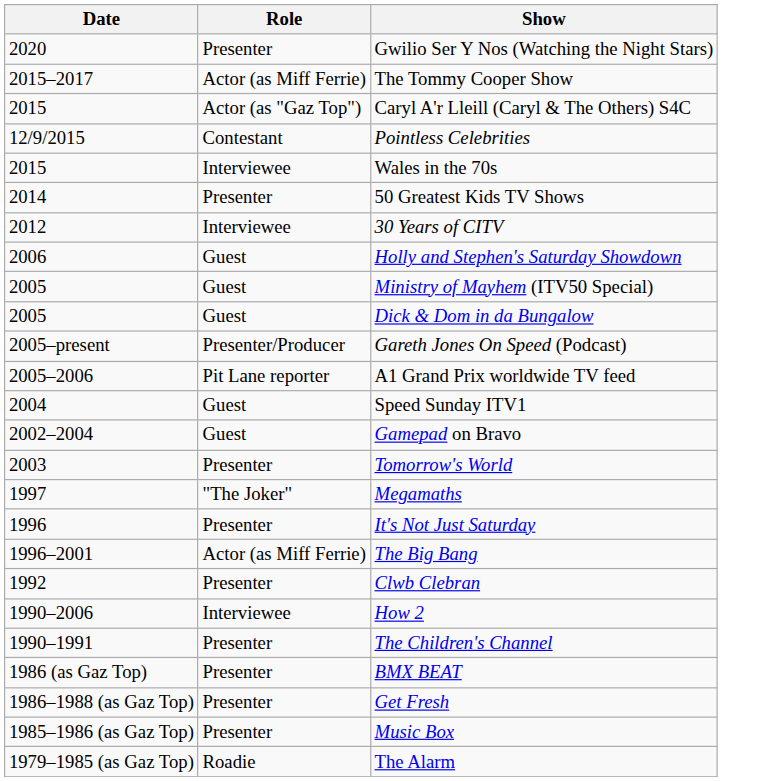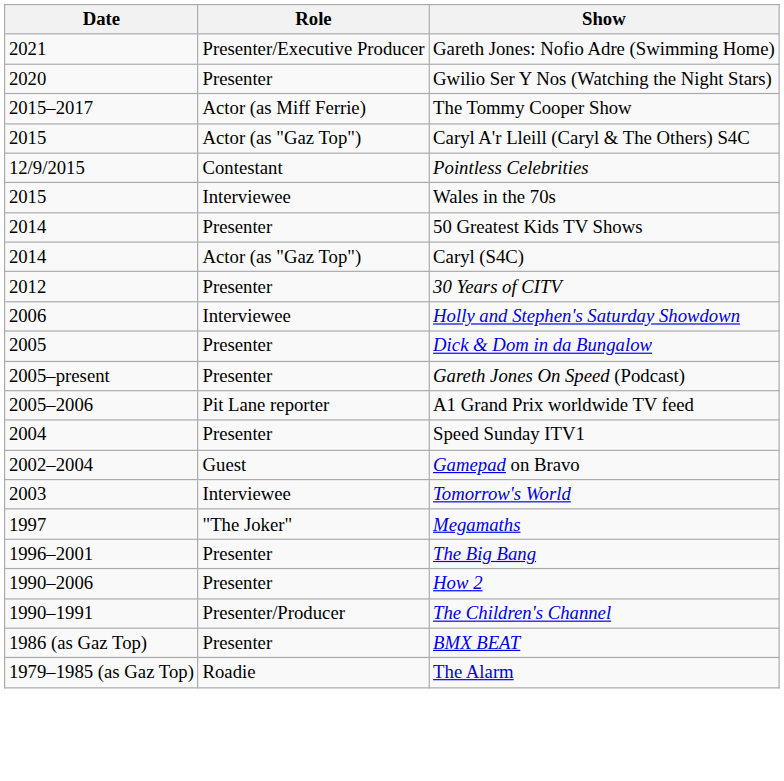 <table class="wikitable">
 <tr>
 <th>Date</th>
 <th>Role</th>
 <th>Show</th>
+</tr>
+<tr>
+<td>2021</td>
+<td>Presenter/Executive Producer</td>
+<td>Gareth Jones: Nofio Adre (Swimming Home)</td>
 </tr>
 <tr>
 <td>2020</td>
 <td>Presenter</td>
 <td>Gwilio Ser Y Nos (Watching the Night Stars)</td>
 </tr>
 <tr>
 <td>2015–2017</td>
 <td>Actor (as Miff Ferrie)</td>
 <td>The Tommy Cooper Show</td>
 </tr>
 <tr>
 <td>2015</td>
 <td>Actor (as "Gaz Top")</td>
 <td>Caryl A'r Lleill (Caryl & The Others) S4C</td>
 </tr>
 <tr>
 <td>12/9/2015</td>
 <td>Contestant</td>
 <td><em>Pointless Celebrities</em></td>
 </tr>
 <tr>
 <td>2015</td>
 <td>Interviewee</td>
 <td>Wales in the 70s</td>
 </tr>
 <tr>
 <td>2014</td>
 <td>Presenter</td>
 <td>50 Greatest Kids TV Shows</td>
 </tr>
 <tr>
+<td>2014</td>
+<td>Actor (as "Gaz Top")</td>
+<td>Caryl (S4C)</td>
+</tr>
+<tr>
 <td>2012</td>
-<td>Interviewee</td>
+<td>Presenter</td>
 <td><em>30 Years of CITV</em></td>
 </tr>
 <tr>
 <td>2006</td>
-<td>Guest</td>
+<td>Interviewee</td>
 <td><em><a href='#'>Holly and Stephen's Saturday Showdown</a></em></td>
 </tr>
 <tr>
 <td>2005</td>
-<td>Guest</td>
-<td><em><a href='#'>Ministry of Mayhem</a></em> (ITV50 Special)</td>
-</tr>
-<tr>
-<td>2005</td>
-<td>Guest</td>
+<td>Presenter</td>
 <td><em><a href='#'>Dick & Dom in da Bungalow</a></em></td>
 </tr>
 <tr>
 <td>2005–present</td>
-<td>Presenter/Producer</td>
+<td>Presenter</td>
 <td><em>Gareth Jones On Speed</em> (Podcast)</td>
 </tr>
 <tr>
 <td>2005–2006</td>
 <td>Pit Lane reporter</td>
 <td>A1 Grand Prix worldwide TV feed</td>
 </tr>
 <tr>
 <td>2004</td>
-<td>Guest</td>
+<td>Presenter</td>
 <td>Speed Sunday ITV1</td>
 </tr>
 <tr>
 <td>2002–2004</td>
 <td>Guest</td>
 <td><em><a href='#'>Gamepad</a></em> on Bravo</td>
 </tr>
 <tr>
 <td>2003</td>
-<td>Presenter</td>
+<td>Interviewee</td>
 <td><em><a href='#'>Tomorrow's World</a></em></td>
 </tr>
 <tr>
 <td>1997</td>
 <td>"The Joker"</td>
 <td><em><a href='#'>Megamaths</a></em></td>
 </tr>
 <tr>
-<td>1996</td>
+<td>1996–2001</td>
 <td>Presenter</td>
-<td><em><a href='#'>It's Not Just Saturday</a></em></td>
-</tr>
-<tr>
-<td>1996–2001</td>
-<td>Actor (as Miff Ferrie)</td>
 <td><em><a href='#'>The Big Bang</a></em></td>
 </tr>
 <tr>
-<td>1992</td>
+<td>1990–2006</td>
 <td>Presenter</td>
-<td><em><a href='#'>Clwb Clebran</a></em></td>
-</tr>
-<tr>
-<td>1990–2006</td>
-<td>Interviewee</td>
 <td><em><a href='#'>How 2</a></em></td>
 </tr>
 <tr>
 <td>1990–1991</td>
-<td>Presenter</td>
+<td>Presenter/Producer</td>
 <td><em><a href='#'>The Children's Channel</a></em></td>
 </tr>
 <tr>
 <td>1986 (as Gaz Top)</td>
 <td>Presenter</td>
 <td><em><a href='#'>BMX BEAT</a></em></td>
 </tr>
 <tr>
-<td>1986–1988 (as Gaz Top)</td>
-<td>Presenter</td>
-<td><em><a href='#'>Get Fresh</a></em></td>
-</tr>
-<tr>
-<td>1985–1986 (as Gaz Top)</td>
-<td>Presenter</td>
-<td><em><a href='#'>Music Box</a></em></td>
-</tr>
-<tr>
 <td>1979–1985 (as Gaz Top)</td>
 <td>Roadie</td>
 <td><a href='#'>The Alarm</a></td>
 </tr>
 </table>
